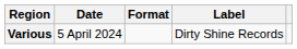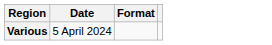 <table class="wikitable plainrowheaders">
 <tr>
 <th scope="col">Region</th>
 <th scope="col">Date</th>
 <th scope="col">Format</th>
-<th scope="col">Label</th>
 <th scope="col"></th>
 </tr>
 <tr>
 <th scope="row">Various</th>
 <td>5 April 2024</td>
 <td></td>
-<td>Dirty Shine Records</td>
 <td style="text-align:center"></td>
 </tr>
 </table>
